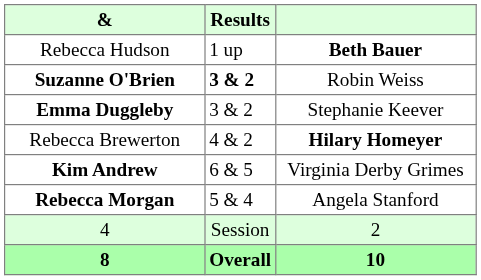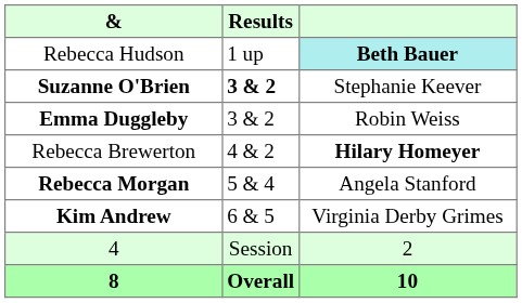 <table border="1" cellpadding="3" style="border-collapse: collapse; text-align:center;">
 <tr style="background:#ddffdd;">
 <th width=160> & </th>
 <th>Results</th>
 <th width=160></th>
 </tr>
 <tr>
 <td>Rebecca Hudson</td>
 <td align=left> 1 up</td>
-<td><strong>Beth Bauer</strong></td>
+<td style="background: paleturquoise;"><strong>Beth Bauer</strong></td>
 </tr>
 <tr>
 <td><strong>Suzanne O'Brien</strong></td>
 <td align=left><strong> 3 & 2</strong></td>
-<td>Robin Weiss</td>
+<td>Stephanie Keever</td>
 </tr>
 <tr>
 <td><strong>Emma Duggleby</strong></td>
 <td align=left> 3 & 2</td>
-<td>Stephanie Keever</td>
+<td>Robin Weiss</td>
 </tr>
 <tr>
 <td>Rebecca Brewerton</td>
 <td align=left> 4 & 2</td>
 <td><strong>Hilary Homeyer</strong></td>
 </tr>
 <tr>
+<td><strong>Rebecca Morgan</strong></td>
+<td align=left> 5 & 4</td>
+<td>Angela Stanford</td>
+</tr>
+<tr>
 <td><strong>Kim Andrew</strong></td>
 <td align=left> 6 & 5</td>
 <td>Virginia Derby Grimes</td>
-</tr>
-<tr>
-<td><strong>Rebecca Morgan</strong></td>
-<td align=left> 5 & 4</td>
-<td>Angela Stanford</td>
 </tr>
 <tr style="background:#ddffdd;">
 <td>4</td>
 <td>Session</td>
 <td>2</td>
 </tr>
 <tr style="background:#aaffaa;">
 <th>8</th>
 <th>Overall</th>
 <th>10</th>
 </tr>
 </table>
